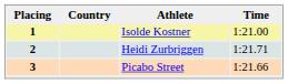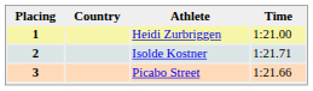 <table style="border-style:solid;border-width:1px;border-color:#808080;background-color:#EFEFEF" cellspacing="2" cellpadding="2" width="380px">
 <tr bgcolor="#EFEFEF">
 <th>Placing</th>
 <th>Country</th>
 <th>Athlete</th>
 <th>Time</th>
 </tr>
 <tr align="center" valign="top" bgcolor="#F7F6A8">
 <th>1</th>
 <td></td>
-<td align="left"><a href='#'>Isolde Kostner</a></td>
+<td align="left"><a href='#'>Heidi Zurbriggen</a></td>
 <td align="left">1:21.00</td>
 </tr>
 <tr align="center" valign="top" bgcolor="#DCE5E5">
 <th>2</th>
 <td></td>
-<td align="left"><a href='#'>Heidi Zurbriggen</a></td>
+<td align="left"><a href='#'>Isolde Kostner</a></td>
 <td align="left">1:21.71</td>
 </tr>
 <tr align="center" valign="top" bgcolor="#FFDAB9">
 <th>3</th>
 <td></td>
 <td align="left"><a href='#'>Picabo Street</a></td>
 <td align="left">1:21.66</td>
 </tr>
 <tr align="center" valign="top" bgcolor="#FFFFFF">
 </tr>
 </table>
